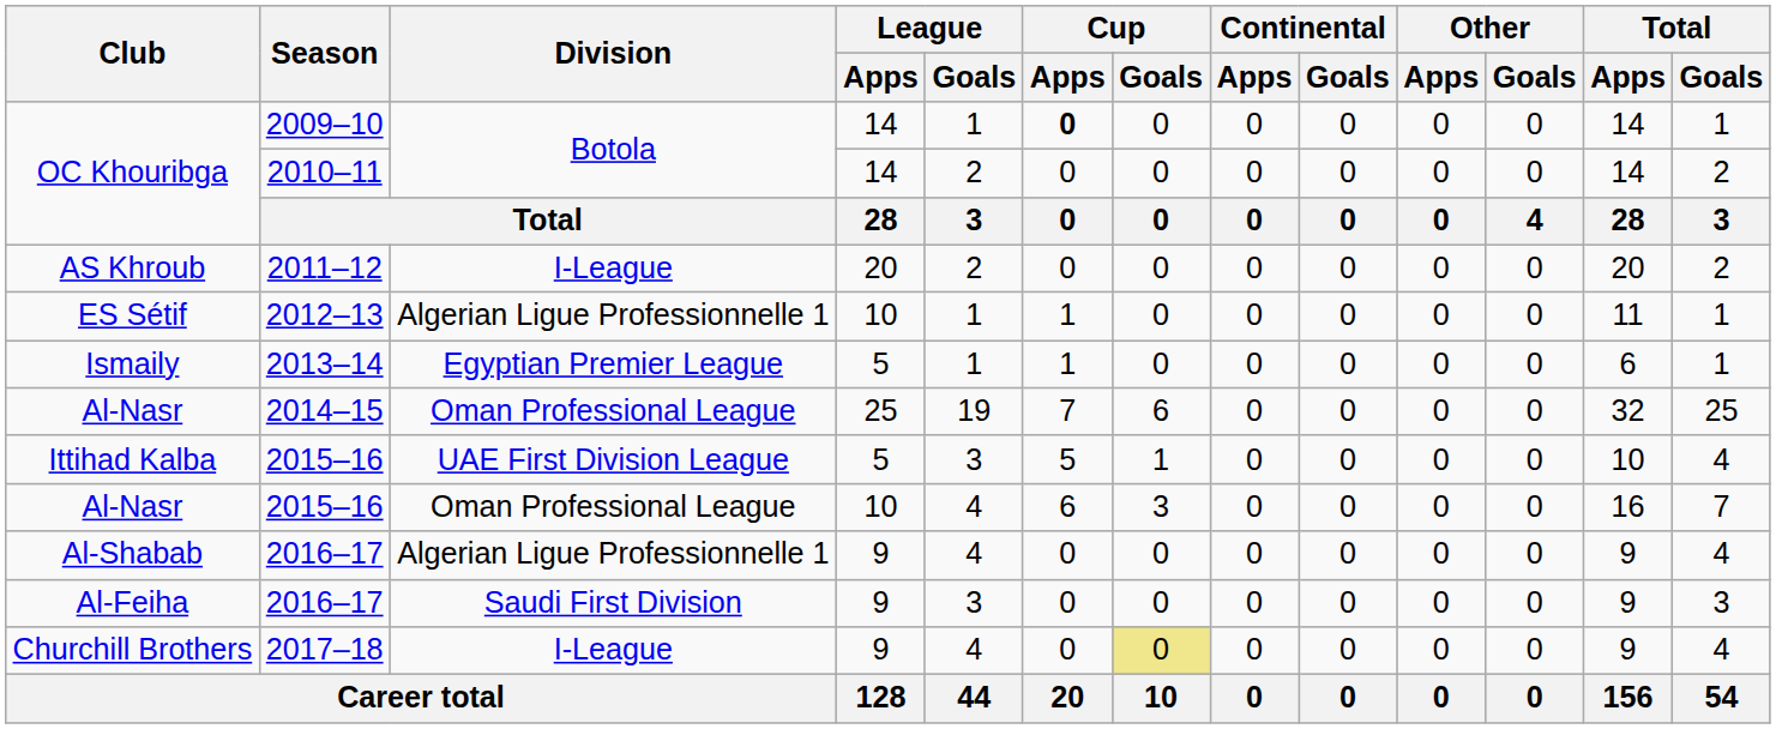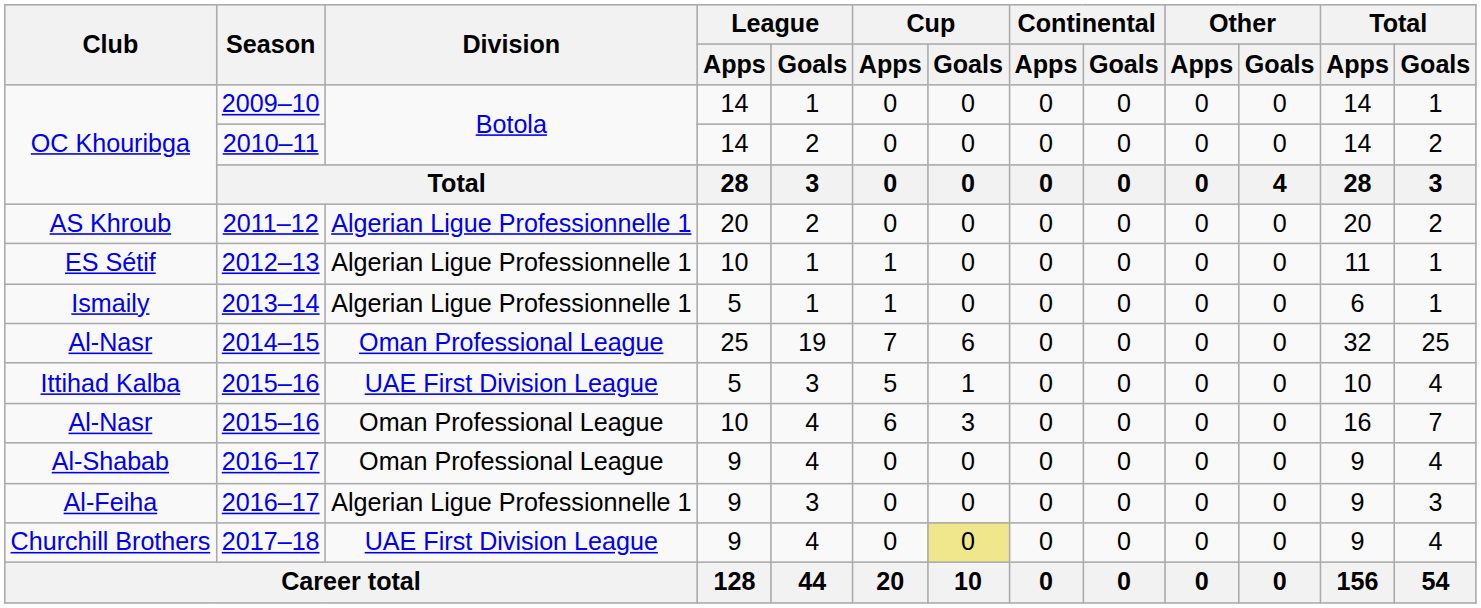 <table class="wikitable" style="text-align: center">
 <tr>
 <th rowspan="2">Club</th>
 <th rowspan="2">Season</th>
 <th rowspan="2">Division</th>
 <th colspan="2">League</th>
 <th colspan="2">Cup</th>
 <th colspan="2">Continental</th>
 <th colspan="2">Other</th>
 <th colspan="2">Total</th>
 </tr>
 <tr>
 <th>Apps</th>
 <th>Goals</th>
 <th>Apps</th>
 <th>Goals</th>
 <th>Apps</th>
 <th>Goals</th>
 <th>Apps</th>
 <th>Goals</th>
 <th>Apps</th>
 <th>Goals</th>
 </tr>
 <tr>
 <td rowspan="3"><a href='#'>OC Khouribga</a></td>
 <td><a href='#'>2009–10</a></td>
 <td rowspan="2"><a href='#'>Botola</a></td>
 <td>14</td>
 <td>1</td>
-<td><strong>0</strong></td>
+<td>0</td>
 <td>0</td>
 <td>0</td>
 <td>0</td>
 <td>0</td>
 <td>0</td>
 <td>14</td>
 <td>1</td>
 </tr>
 <tr>
 <td><a href='#'>2010–11</a></td>
 <td>14</td>
 <td>2</td>
 <td>0</td>
 <td>0</td>
 <td>0</td>
 <td>0</td>
 <td>0</td>
 <td>0</td>
 <td>14</td>
 <td>2</td>
 </tr>
 <tr>
 <th colspan="2">Total</th>
 <th>28</th>
 <th>3</th>
 <th>0</th>
 <th>0</th>
 <th>0</th>
 <th>0</th>
 <th>0</th>
 <th>4</th>
 <th>28</th>
 <th>3</th>
 </tr>
 <tr>
 <td><a href='#'>AS Khroub</a></td>
 <td><a href='#'>2011–12</a></td>
-<td><a href='#'>I-League</a></td>
+<td><a href='#'>Algerian Ligue Professionnelle 1</a></td>
 <td>20</td>
 <td>2</td>
 <td>0</td>
 <td>0</td>
 <td>0</td>
 <td>0</td>
 <td>0</td>
 <td>0</td>
 <td>20</td>
 <td>2</td>
 </tr>
 <tr>
 <td><a href='#'>ES Sétif</a></td>
 <td><a href='#'>2012–13</a></td>
 <td>Algerian Ligue Professionnelle 1</td>
 <td>10</td>
 <td>1</td>
 <td>1</td>
 <td>0</td>
 <td>0</td>
 <td>0</td>
 <td>0</td>
 <td>0</td>
 <td>11</td>
 <td>1</td>
 </tr>
 <tr>
 <td><a href='#'>Ismaily</a></td>
 <td><a href='#'>2013–14</a></td>
-<td><a href='#'>Egyptian Premier League</a></td>
+<td>Algerian Ligue Professionnelle 1</td>
 <td>5</td>
 <td>1</td>
 <td>1</td>
 <td>0</td>
 <td>0</td>
 <td>0</td>
 <td>0</td>
 <td>0</td>
 <td>6</td>
 <td>1</td>
 </tr>
 <tr>
 <td><a href='#'>Al-Nasr</a></td>
 <td><a href='#'>2014–15</a></td>
 <td><a href='#'>Oman Professional League</a></td>
 <td>25</td>
 <td>19</td>
 <td>7</td>
 <td>6</td>
 <td>0</td>
 <td>0</td>
 <td>0</td>
 <td>0</td>
 <td>32</td>
 <td>25</td>
 </tr>
 <tr>
 <td><a href='#'>Ittihad Kalba</a></td>
 <td><a href='#'>2015–16</a></td>
 <td><a href='#'>UAE First Division League</a></td>
 <td>5</td>
 <td>3</td>
 <td>5</td>
 <td>1</td>
 <td>0</td>
 <td>0</td>
 <td>0</td>
 <td>0</td>
 <td>10</td>
 <td>4</td>
 </tr>
 <tr>
 <td><a href='#'>Al-Nasr</a></td>
 <td><a href='#'>2015–16</a></td>
 <td>Oman Professional League</td>
 <td>10</td>
 <td>4</td>
 <td>6</td>
 <td>3</td>
 <td>0</td>
 <td>0</td>
 <td>0</td>
 <td>0</td>
 <td>16</td>
 <td>7</td>
 </tr>
 <tr>
 <td><a href='#'>Al-Shabab</a></td>
 <td><a href='#'>2016–17</a></td>
-<td>Algerian Ligue Professionnelle 1</td>
+<td>Oman Professional League</td>
 <td>9</td>
 <td>4</td>
 <td>0</td>
 <td>0</td>
 <td>0</td>
 <td>0</td>
 <td>0</td>
 <td>0</td>
 <td>9</td>
 <td>4</td>
 </tr>
 <tr>
 <td><a href='#'>Al-Feiha</a></td>
 <td><a href='#'>2016–17</a></td>
-<td><a href='#'>Saudi First Division</a></td>
+<td>Algerian Ligue Professionnelle 1</td>
 <td>9</td>
 <td>3</td>
 <td>0</td>
 <td>0</td>
 <td>0</td>
 <td>0</td>
 <td>0</td>
 <td>0</td>
 <td>9</td>
 <td>3</td>
 </tr>
 <tr>
 <td><a href='#'>Churchill Brothers</a></td>
 <td><a href='#'>2017–18</a></td>
-<td><a href='#'>I-League</a></td>
+<td><a href='#'>UAE First Division League</a></td>
 <td>9</td>
 <td>4</td>
 <td>0</td>
 <td style="background: khaki;">0</td>
 <td>0</td>
 <td>0</td>
 <td>0</td>
 <td>0</td>
 <td>9</td>
 <td>4</td>
 </tr>
 <tr>
 <th colspan="3">Career total</th>
 <th>128</th>
 <th>44</th>
 <th>20</th>
 <th>10</th>
 <th>0</th>
 <th>0</th>
 <th>0</th>
 <th>0</th>
 <th>156</th>
 <th>54</th>
 </tr>
 </table>
